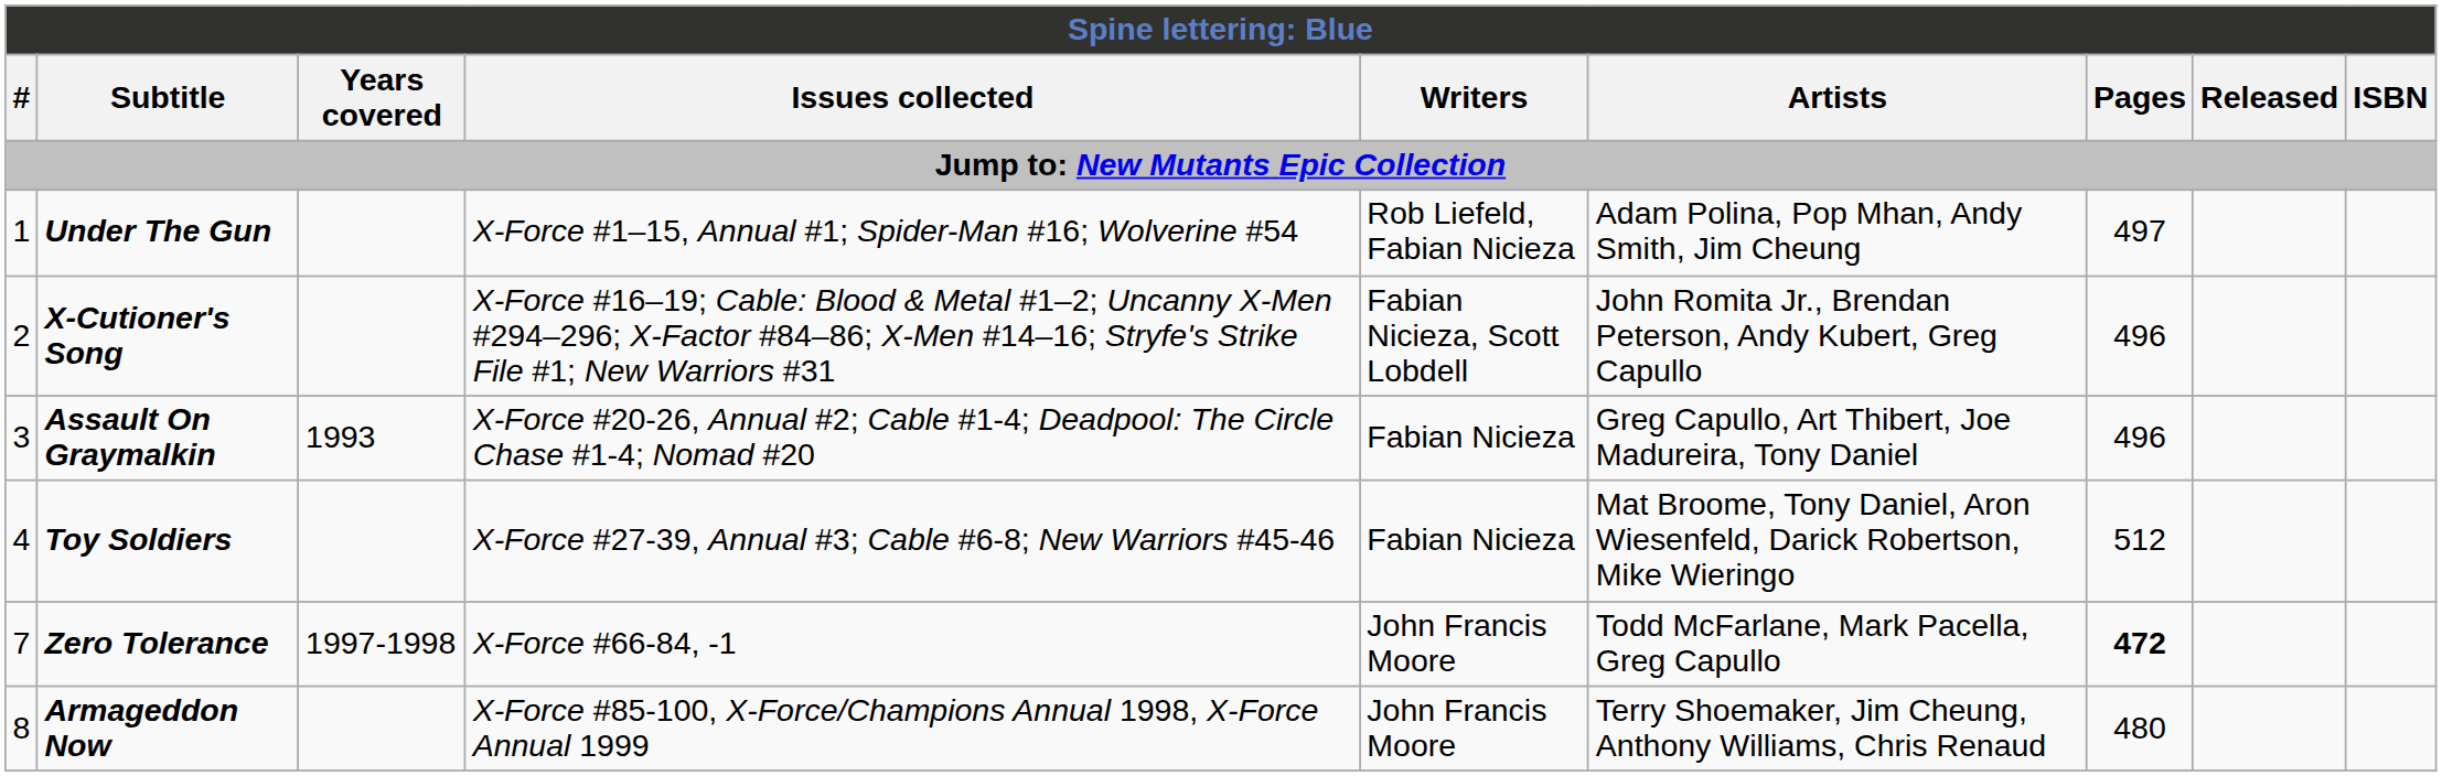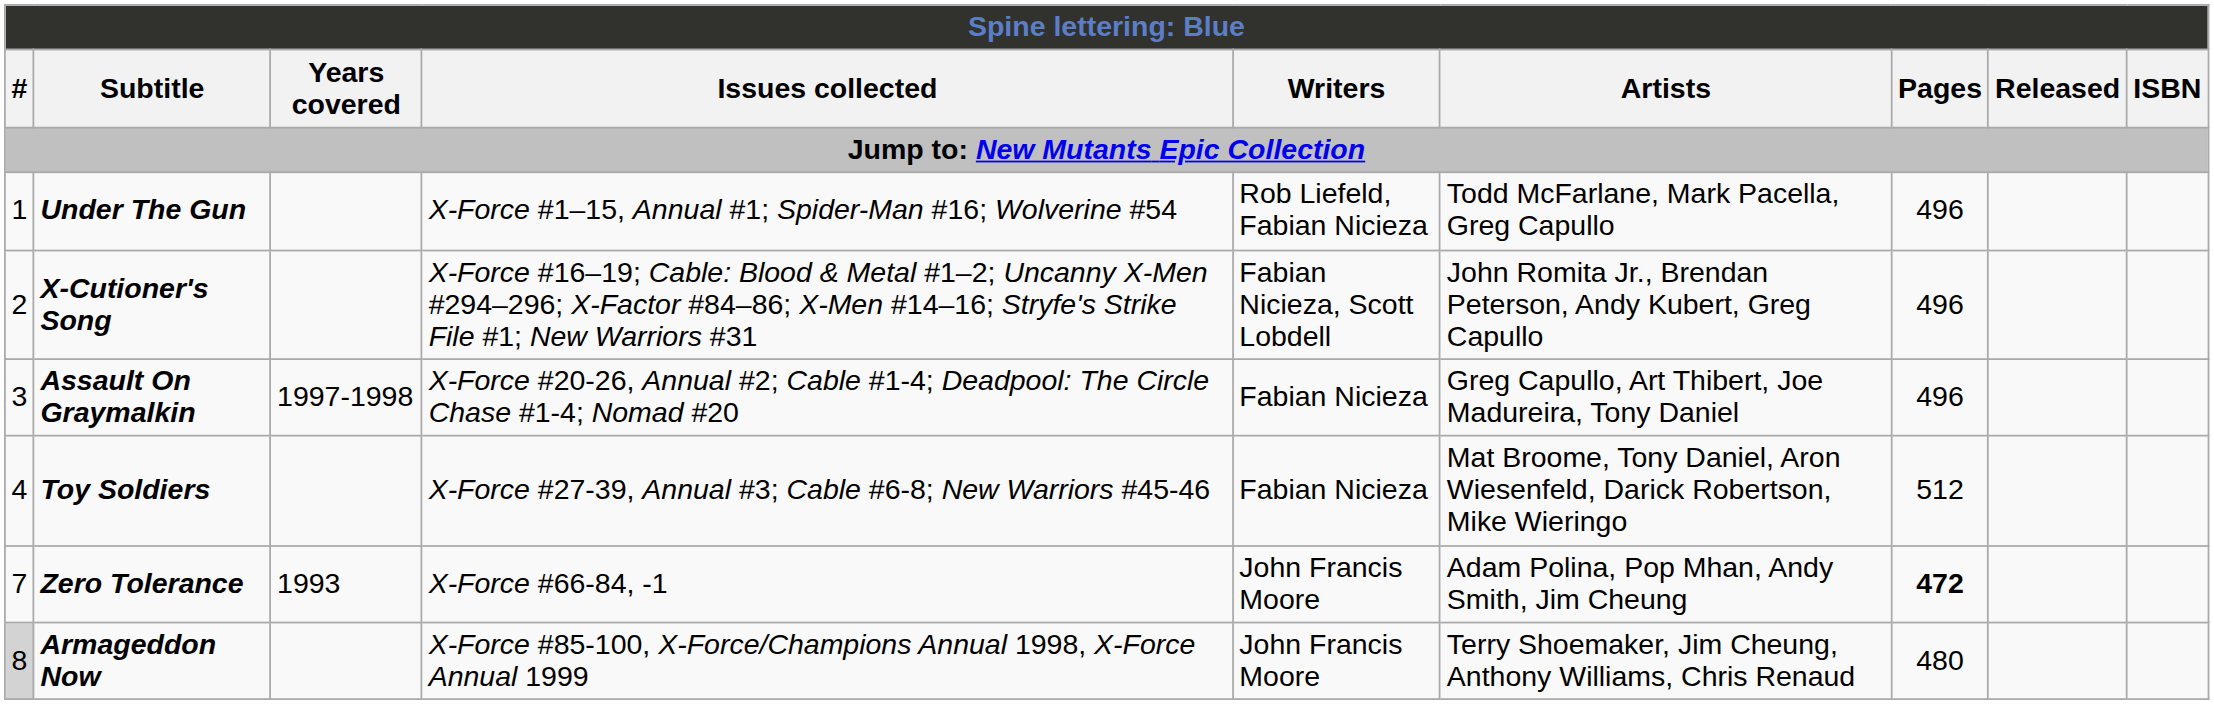 <table class="wikitable sortable" width=98%>
 <tr>
 <th colspan=9 style="background-color: #31312D; color: #5B7EC7;">Spine lettering: Blue</th>
 </tr>
 <tr>
 <th class="unsortable">#</th>
 <th class="unsortable">Subtitle</th>
 <th>Years covered</th>
 <th class="unsortable">Issues collected</th>
 <th class="unsortable">Writers</th>
 <th class="unsortable">Artists</th>
 <th class="unsortable">Pages</th>
 <th>Released</th>
 <th class="unsortable">ISBN</th>
 </tr>
 <tr>
 <th colspan=9 style="background-color: silver;">Jump to: <a href='#'><em>New Mutants</em> <em>Epic Collection</em></a></th>
 </tr>
 <tr>
 <td>1</td>
 <td><strong><em>Under The Gun</em></strong></td>
 <td></td>
 <td><em>X-Force</em> #1–15, <em>Annual</em> #1; <em>Spider-Man</em> #16; <em>Wolverine</em> #54</td>
 <td>Rob Liefeld, Fabian Nicieza</td>
-<td>Adam Polina, Pop Mhan, Andy Smith, Jim Cheung</td>
-<td style="text-align: center;">497</td>
+<td>Todd McFarlane, Mark Pacella, Greg Capullo</td>
+<td style="text-align: center;">496</td>
 <td></td>
 <td></td>
 </tr>
 <tr>
 <td>2</td>
 <td><strong><em>X-Cutioner's Song</em></strong></td>
 <td></td>
 <td><em>X-Force</em> #16–19; <em>Cable: Blood & Metal</em> #1–2; <em>Uncanny X-Men</em> #294–296; <em>X-Factor</em> #84–86; <em>X-Men</em> #14–16; <em>Stryfe's Strike File</em> #1; <em>New Warriors</em> #31</td>
 <td>Fabian Nicieza, Scott Lobdell</td>
 <td>John Romita Jr., Brendan Peterson, Andy Kubert, Greg Capullo</td>
 <td style="text-align: center;">496</td>
 <td></td>
 <td></td>
 </tr>
 <tr>
 <td>3</td>
 <td><strong><em>Assault On Graymalkin</em></strong></td>
-<td>1993</td>
+<td>1997-1998</td>
 <td><em>X-Force</em> #20-26, <em>Annual</em> #2; <em>Cable</em> #1-4; <em>Deadpool: The Circle Chase</em> #1-4; <em>Nomad</em> #20</td>
 <td>Fabian Nicieza</td>
 <td>Greg Capullo, Art Thibert, Joe Madureira, Tony Daniel</td>
 <td style="text-align: center;">496</td>
 <td></td>
 <td></td>
 </tr>
 <tr>
 <td>4</td>
 <td><strong><em>Toy Soldiers</em></strong></td>
 <td></td>
 <td><em>X-Force</em> #27-39, <em>Annual</em> #3; <em>Cable</em> #6-8; <em>New Warriors</em> #45-46</td>
 <td>Fabian Nicieza</td>
 <td>Mat Broome, Tony Daniel, Aron Wiesenfeld, Darick Robertson, Mike Wieringo</td>
 <td style="text-align: center;">512</td>
 <td></td>
 <td></td>
 </tr>
 <tr>
 <td>7</td>
 <td><strong><em>Zero Tolerance</em></strong></td>
-<td>1997-1998</td>
+<td>1993</td>
 <td><em>X-Force</em> #66-84, -1</td>
 <td>John Francis Moore</td>
-<td>Todd McFarlane, Mark Pacella, Greg Capullo</td>
+<td>Adam Polina, Pop Mhan, Andy Smith, Jim Cheung</td>
 <td style="text-align: center;"><strong>472</strong></td>
 <td></td>
 <td></td>
 </tr>
 <tr>
-<td>8</td>
+<td style="background: lightgrey;">8</td>
 <td><strong><em>Armageddon Now</em></strong></td>
 <td></td>
 <td><em>X-Force</em> #85-100, <em>X-Force/Champions Annual</em> 1998, <em>X-Force Annual</em> 1999</td>
 <td>John Francis Moore</td>
 <td>Terry Shoemaker, Jim Cheung, Anthony Williams, Chris Renaud</td>
 <td style="text-align: center;">480</td>
 <td></td>
 <td></td>
 </tr>
 </table>
